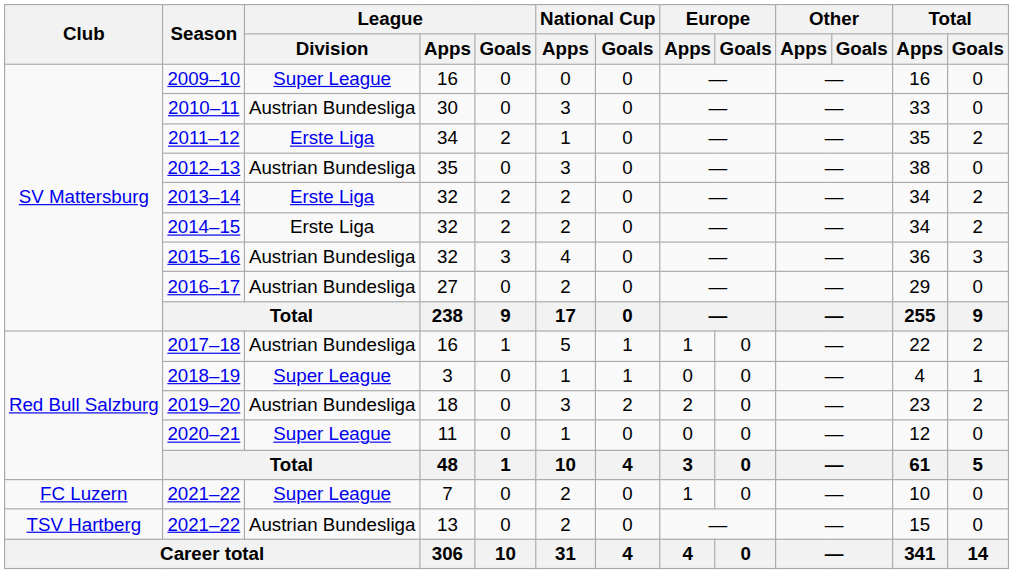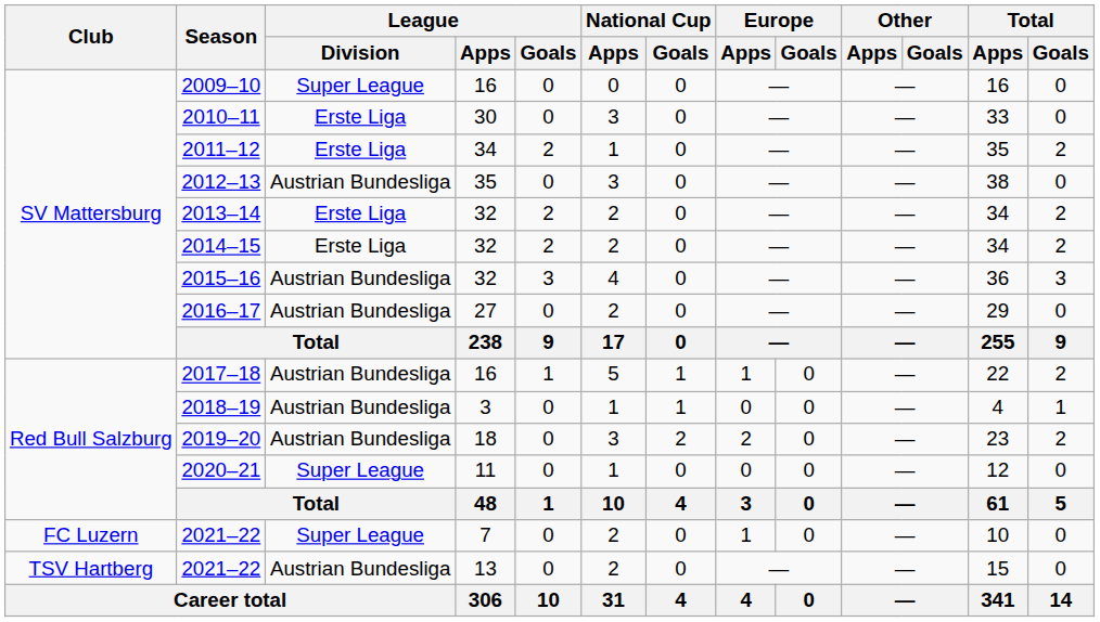 <table class="wikitable" style="text-align: center">
 <tr>
 <th rowspan="2">Club</th>
 <th rowspan="2">Season</th>
 <th colspan="3">League</th>
 <th colspan="2">National Cup</th>
 <th colspan="2">Europe</th>
 <th colspan="2">Other</th>
 <th colspan="2">Total</th>
 </tr>
 <tr>
 <th>Division</th>
 <th>Apps</th>
 <th>Goals</th>
 <th>Apps</th>
 <th>Goals</th>
 <th>Apps</th>
 <th>Goals</th>
 <th>Apps</th>
 <th>Goals</th>
 <th>Apps</th>
 <th>Goals</th>
 </tr>
 <tr>
 <td rowspan="9"><a href='#'>SV Mattersburg</a></td>
 <td><a href='#'>2009–10</a></td>
 <td><a href='#'>Super League</a></td>
 <td>16</td>
 <td>0</td>
 <td>0</td>
 <td>0</td>
 <td colspan="2">—</td>
 <td colspan="2">—</td>
 <td>16</td>
 <td>0</td>
 </tr>
 <tr>
 <td><a href='#'>2010–11</a></td>
-<td>Austrian Bundesliga</td>
+<td><a href='#'>Erste Liga</a></td>
 <td>30</td>
 <td>0</td>
 <td>3</td>
 <td>0</td>
 <td colspan="2">—</td>
 <td colspan="2">—</td>
 <td>33</td>
 <td>0</td>
 </tr>
 <tr>
 <td><a href='#'>2011–12</a></td>
 <td><a href='#'>Erste Liga</a></td>
 <td>34</td>
 <td>2</td>
 <td>1</td>
 <td>0</td>
 <td colspan="2">—</td>
 <td colspan="2">—</td>
 <td>35</td>
 <td>2</td>
 </tr>
 <tr>
 <td><a href='#'>2012–13</a></td>
 <td>Austrian Bundesliga</td>
 <td>35</td>
 <td>0</td>
 <td>3</td>
 <td>0</td>
 <td colspan="2">—</td>
 <td colspan="2">—</td>
 <td>38</td>
 <td>0</td>
 </tr>
 <tr>
 <td><a href='#'>2013–14</a></td>
 <td><a href='#'>Erste Liga</a></td>
 <td>32</td>
 <td>2</td>
 <td>2</td>
 <td>0</td>
 <td colspan="2">—</td>
 <td colspan="2">—</td>
 <td>34</td>
 <td>2</td>
 </tr>
 <tr>
 <td><a href='#'>2014–15</a></td>
 <td>Erste Liga</td>
 <td>32</td>
 <td>2</td>
 <td>2</td>
 <td>0</td>
 <td colspan="2">—</td>
 <td colspan="2">—</td>
 <td>34</td>
 <td>2</td>
 </tr>
 <tr>
 <td><a href='#'>2015–16</a></td>
 <td>Austrian Bundesliga</td>
 <td>32</td>
 <td>3</td>
 <td>4</td>
 <td>0</td>
 <td colspan="2">—</td>
 <td colspan="2">—</td>
 <td>36</td>
 <td>3</td>
 </tr>
 <tr>
 <td><a href='#'>2016–17</a></td>
 <td>Austrian Bundesliga</td>
 <td>27</td>
 <td>0</td>
 <td>2</td>
 <td>0</td>
 <td colspan="2">—</td>
 <td colspan="2">—</td>
 <td>29</td>
 <td>0</td>
 </tr>
 <tr>
 <th colspan="2">Total</th>
 <th>238</th>
 <th>9</th>
 <th>17</th>
 <th>0</th>
 <th colspan="2">—</th>
 <th colspan="2">—</th>
 <th>255</th>
 <th>9</th>
 </tr>
 <tr>
 <td rowspan="5"><a href='#'>Red Bull Salzburg</a></td>
 <td><a href='#'>2017–18</a></td>
 <td>Austrian Bundesliga</td>
 <td>16</td>
 <td>1</td>
 <td>5</td>
 <td>1</td>
 <td>1</td>
 <td>0</td>
 <td colspan="2">—</td>
 <td>22</td>
 <td>2</td>
 </tr>
 <tr>
 <td><a href='#'>2018–19</a></td>
-<td><a href='#'>Super League</a></td>
+<td>Austrian Bundesliga</td>
 <td>3</td>
 <td>0</td>
 <td>1</td>
 <td>1</td>
 <td>0</td>
 <td>0</td>
 <td colspan="2">—</td>
 <td>4</td>
 <td>1</td>
 </tr>
 <tr>
 <td><a href='#'>2019–20</a></td>
 <td>Austrian Bundesliga</td>
 <td>18</td>
 <td>0</td>
 <td>3</td>
 <td>2</td>
 <td>2</td>
 <td>0</td>
 <td colspan="2">—</td>
 <td>23</td>
 <td>2</td>
 </tr>
 <tr>
 <td><a href='#'>2020–21</a></td>
 <td><a href='#'>Super League</a></td>
 <td>11</td>
 <td>0</td>
 <td>1</td>
 <td>0</td>
 <td>0</td>
 <td>0</td>
 <td colspan="2">—</td>
 <td>12</td>
 <td>0</td>
 </tr>
 <tr>
 <th colspan="2">Total</th>
 <th>48</th>
 <th>1</th>
 <th>10</th>
 <th>4</th>
 <th>3</th>
 <th>0</th>
 <th colspan="2">—</th>
 <th>61</th>
 <th>5</th>
 </tr>
 <tr>
 <td><a href='#'>FC Luzern</a></td>
 <td><a href='#'>2021–22</a></td>
 <td><a href='#'>Super League</a></td>
 <td>7</td>
 <td>0</td>
 <td>2</td>
 <td>0</td>
 <td>1</td>
 <td>0</td>
 <td colspan="2">—</td>
 <td>10</td>
 <td>0</td>
 </tr>
 <tr>
 <td><a href='#'>TSV Hartberg</a></td>
 <td><a href='#'>2021–22</a></td>
 <td>Austrian Bundesliga</td>
 <td>13</td>
 <td>0</td>
 <td>2</td>
 <td>0</td>
 <td colspan="2">—</td>
 <td colspan="2">—</td>
 <td>15</td>
 <td>0</td>
 </tr>
 <tr>
 <th colspan="3">Career total</th>
 <th>306</th>
 <th>10</th>
 <th>31</th>
 <th>4</th>
 <th>4</th>
 <th>0</th>
 <th colspan="2">—</th>
 <th>341</th>
 <th>14</th>
 </tr>
 </table>
